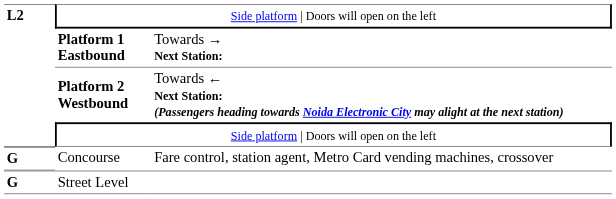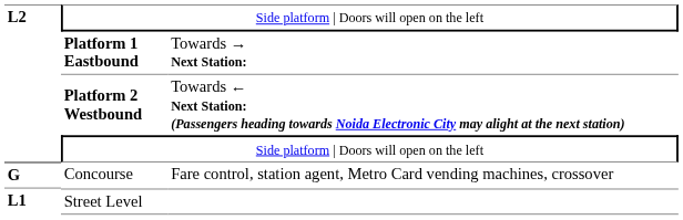 <table table border=0 cellspacing=0 cellpadding=3>
 <tr>
 <td style="border-top:solid 1px grey;border-bottom:solid 1px grey;" width=50 rowspan=4 valign=top><strong>L2</strong></td>
 <td style="border-top:solid 1px grey;border-right:solid 2px black;border-left:solid 2px black;border-bottom:solid 2px black;text-align:center;" colspan=2><small><a href='#'>Side platform</a> | Doors will open on the left </small></td>
 </tr>
 <tr>
 <td style="border-bottom:solid 1px grey;" width=100><span><strong>Platform 1</strong><br><strong>Eastbound</strong></span></td>
 <td style="border-bottom:solid 1px grey;" width=500>Towards → <br><small><strong>Next Station:</strong> </small></td>
 </tr>
 <tr>
 <td><span><strong>Platform 2</strong><br><strong>Westbound</strong></span></td>
 <td><span></span>Towards ← <br><small><strong>Next Station:</strong> </small><br><small><strong><em>(Passengers heading towards <a href='#'>Noida Electronic City</a> may alight at the next station)</em></strong></small></td>
 </tr>
 <tr>
 <td style="border-top:solid 2px black;border-right:solid 2px black;border-left:solid 2px black;border-bottom:solid 1px grey;text-align:center;" colspan=2><small><a href='#'>Side platform</a> | Doors will open on the left </small></td>
 </tr>
 <tr>
 <td style="border-bottom:solid 1px grey;border-top:solid 1px grey;" width=50 valign=top><strong>G</strong></td>
 <td valign=top>Concourse</td>
 <td valign=top>Fare control, station agent, Metro Card vending machines, crossover</td>
 </tr>
 <tr>
-<td style="border-bottom:solid 1px grey;border-top:solid 1px grey;" width=50 valign=top><strong>G</strong></td>
+<td valign=top><strong>L1</strong></td>
 <td style="border-top:solid 1px grey;border-bottom:solid 1px grey;" width=100 valign=top>Street Level</td>
 <td style="border-top:solid 1px grey;border-bottom:solid 1px grey;" width=500 valign=top></td>
 </tr>
 </table>
